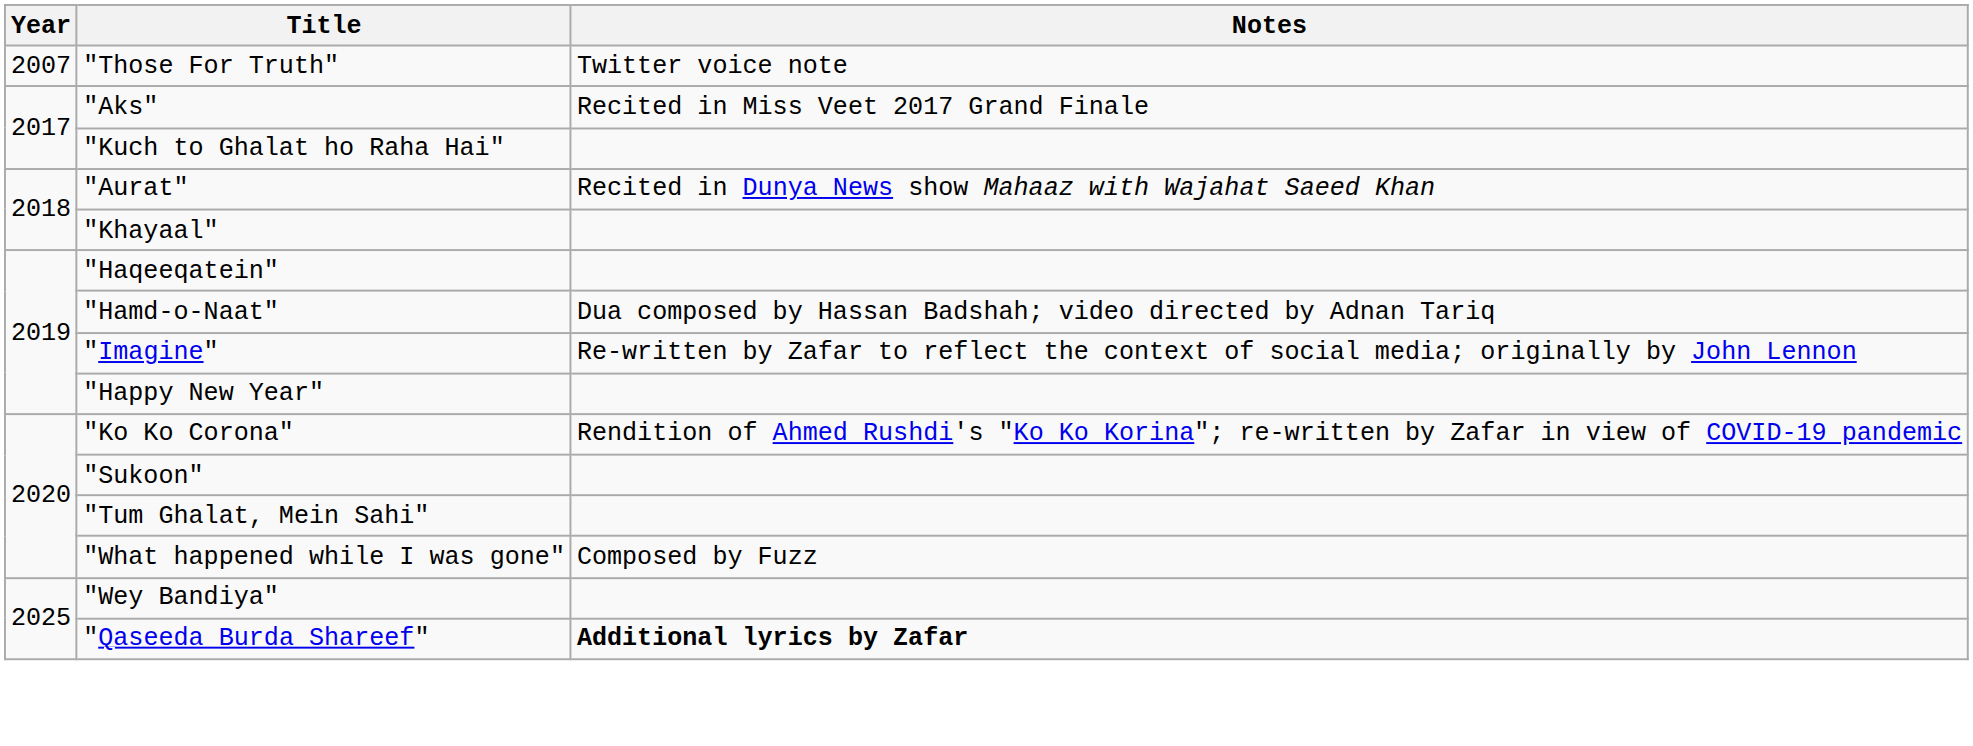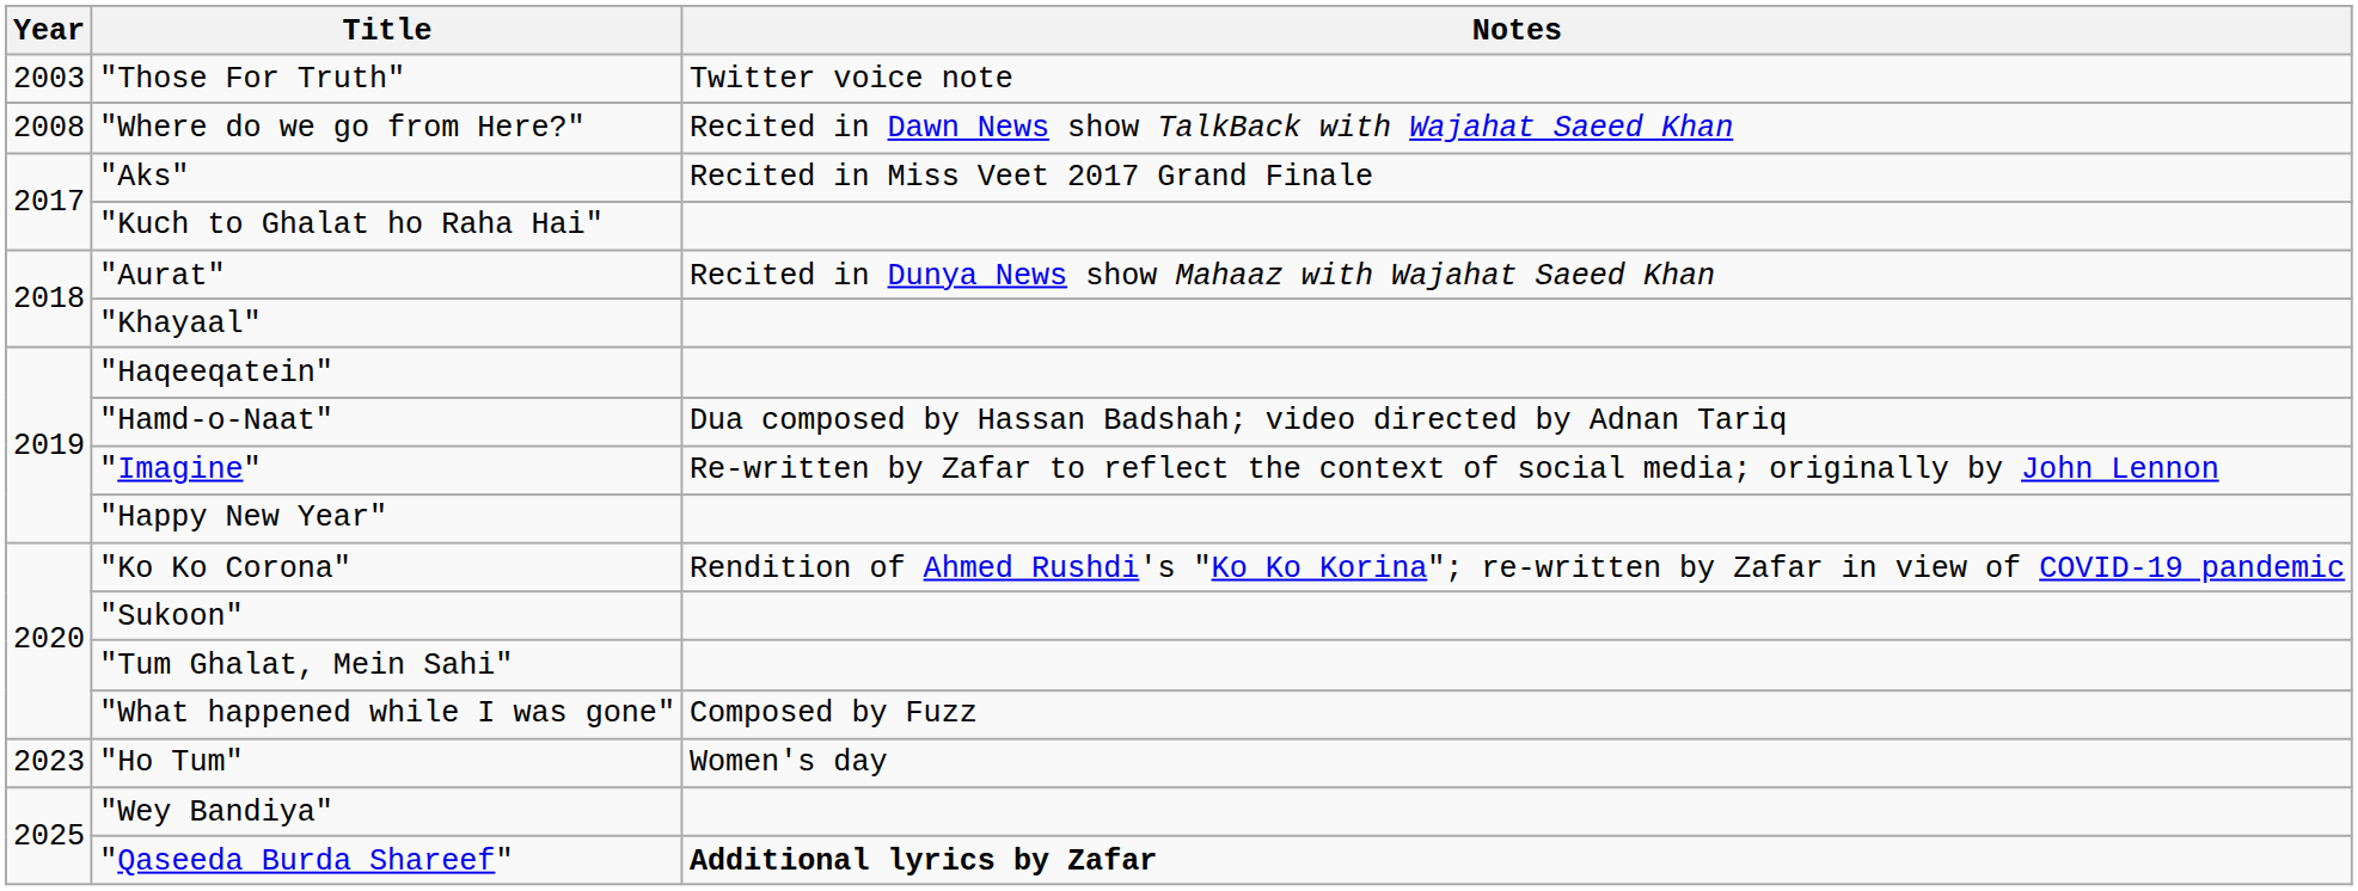 <table class="wikitable">
 <tr>
 <th>Year</th>
 <th>Title</th>
 <th>Notes</th>
 </tr>
 <tr>
-<td>2007</td>
+<td>2003</td>
 <td>"Those For Truth"</td>
 <td>Twitter voice note</td>
+</tr>
+<tr>
+<td>2008</td>
+<td>"Where do we go from Here?"</td>
+<td>Recited in <a href='#'>Dawn News</a> show <em>TalkBack with <a href='#'>Wajahat Saeed Khan</a></em></td>
 </tr>
 <tr>
 <td rowspan=2>2017</td>
 <td>"Aks"</td>
 <td>Recited in Miss Veet 2017 Grand Finale</td>
 </tr>
 <tr>
 <td>"Kuch to Ghalat ho Raha Hai"</td>
 <td></td>
 </tr>
 <tr>
 <td rowspan=2>2018</td>
 <td>"Aurat"</td>
 <td>Recited in <a href='#'>Dunya News</a> show <em>Mahaaz with Wajahat Saeed Khan</em></td>
 </tr>
 <tr>
 <td>"Khayaal"</td>
 <td></td>
 </tr>
 <tr>
 <td rowspan=4>2019</td>
 <td>"Haqeeqatein"</td>
 <td></td>
 </tr>
 <tr>
 <td>"Hamd-o-Naat"</td>
 <td>Dua composed by Hassan Badshah; video directed by Adnan Tariq</td>
 </tr>
 <tr>
 <td>"<a href='#'>Imagine</a>"</td>
 <td>Re-written by Zafar to reflect the context of social media; originally by <a href='#'>John Lennon</a></td>
 </tr>
 <tr>
 <td>"Happy New Year"</td>
 <td></td>
 </tr>
 <tr>
 <td rowspan=4>2020</td>
 <td>"Ko Ko Corona"</td>
 <td>Rendition of <a href='#'>Ahmed Rushdi</a>'s "<a href='#'>Ko Ko Korina</a>"; re-written by Zafar in view of <a href='#'>COVID-19 pandemic</a></td>
 </tr>
 <tr>
 <td>"Sukoon"</td>
 <td></td>
 </tr>
 <tr>
 <td>"Tum Ghalat, Mein Sahi"</td>
 <td></td>
 </tr>
 <tr>
 <td>"What happened while I was gone"</td>
 <td>Composed by Fuzz</td>
 </tr>
 <tr>
+<td>2023</td>
+<td>"Ho Tum"</td>
+<td>Women's day</td>
+</tr>
+<tr>
 <td rowspan=2>2025</td>
 <td>"Wey Bandiya"</td>
 <td></td>
 </tr>
 <tr>
 <td>"<a href='#'>Qaseeda Burda Shareef</a>"</td>
 <td><strong>Additional lyrics by Zafar</strong></td>
 </tr>
 </table>
